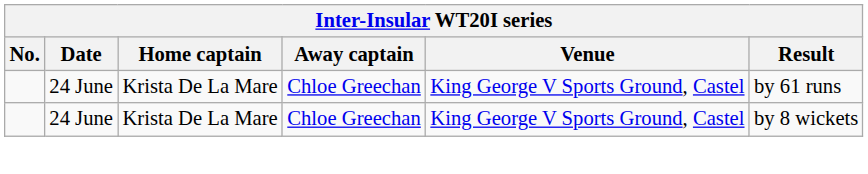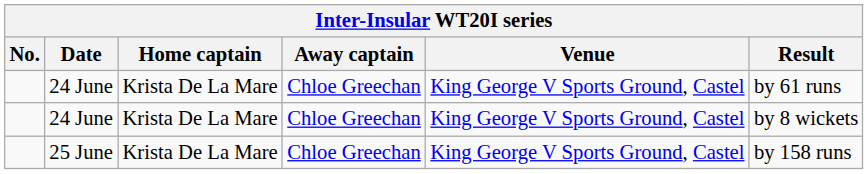 <table class="wikitable">
 <tr>
 <th colspan="6"><a href='#'>Inter-Insular</a> WT20I series</th>
 </tr>
 <tr>
 <th>No.</th>
 <th>Date</th>
 <th>Home captain</th>
 <th>Away captain</th>
 <th>Venue</th>
 <th>Result</th>
 </tr>
 <tr>
 <td></td>
 <td>24 June</td>
 <td>Krista De La Mare</td>
 <td><a href='#'>Chloe Greechan</a></td>
 <td><a href='#'>King George V Sports Ground</a>, <a href='#'>Castel</a></td>
 <td> by 61 runs</td>
 </tr>
 <tr>
 <td></td>
 <td>24 June</td>
 <td>Krista De La Mare</td>
 <td><a href='#'>Chloe Greechan</a></td>
 <td><a href='#'>King George V Sports Ground</a>, <a href='#'>Castel</a></td>
 <td> by 8 wickets</td>
 </tr>
+<tr>
+<td></td>
+<td>25 June</td>
+<td>Krista De La Mare</td>
+<td><a href='#'>Chloe Greechan</a></td>
+<td><a href='#'>King George V Sports Ground</a>, <a href='#'>Castel</a></td>
+<td> by 158 runs</td>
+</tr>
 </table>
